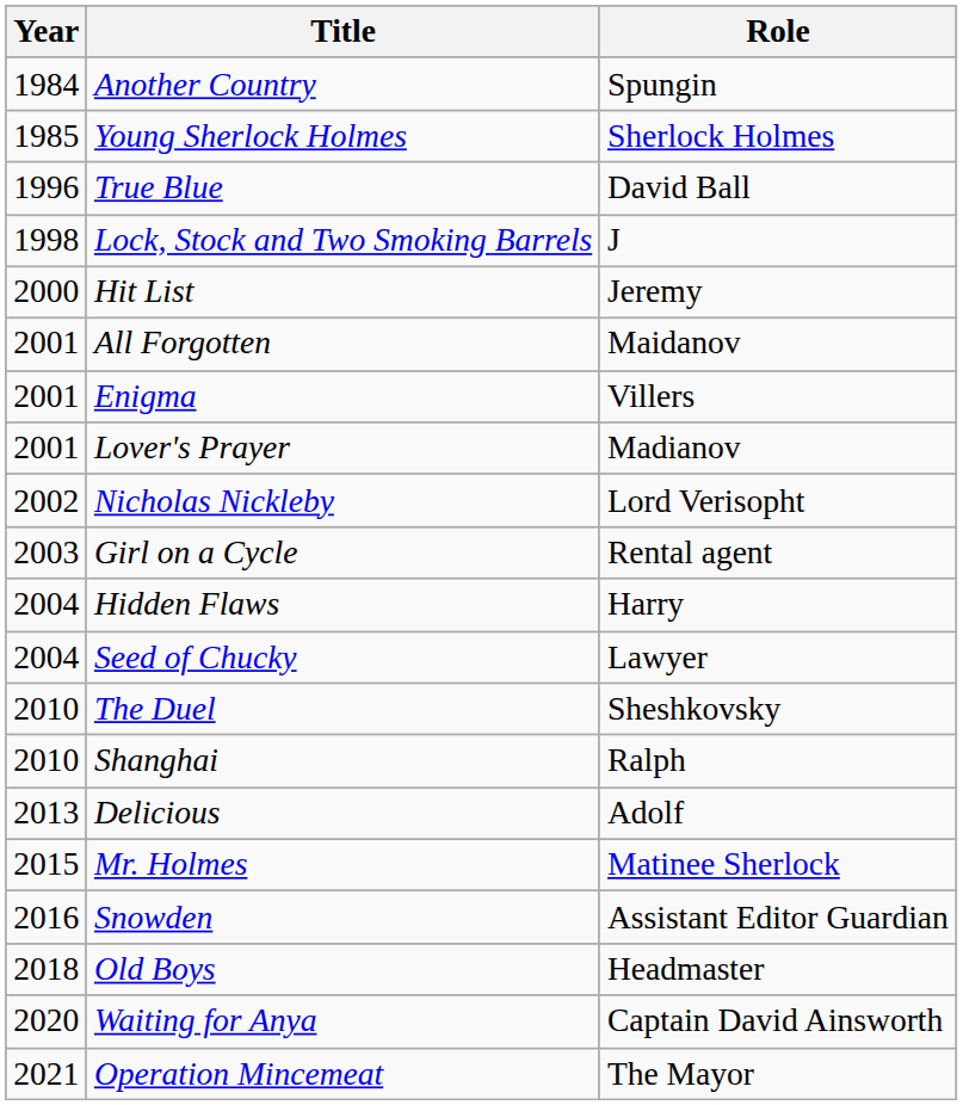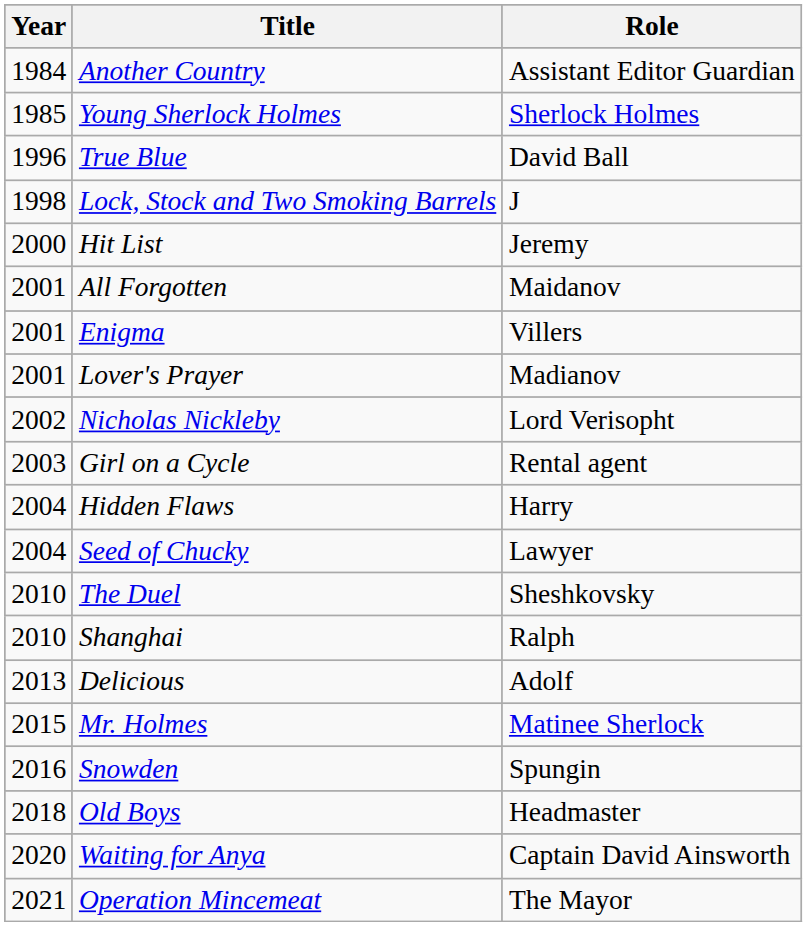 <table class="wikitable">
 <tr>
 <th>Year</th>
 <th>Title</th>
 <th>Role</th>
 </tr>
 <tr>
 <td>1984</td>
 <td><em><a href='#'>Another Country</a></em></td>
-<td>Spungin</td>
+<td>Assistant Editor Guardian</td>
 </tr>
 <tr>
 <td>1985</td>
 <td><em><a href='#'>Young Sherlock Holmes</a></em></td>
 <td><a href='#'>Sherlock Holmes</a></td>
 </tr>
 <tr>
 <td>1996</td>
 <td><em><a href='#'>True Blue</a></em></td>
 <td>David Ball</td>
 </tr>
 <tr>
 <td>1998</td>
 <td><em><a href='#'>Lock, Stock and Two Smoking Barrels</a></em></td>
 <td>J</td>
 </tr>
 <tr>
 <td>2000</td>
 <td><em>Hit List</em></td>
 <td>Jeremy</td>
 </tr>
 <tr>
 <td>2001</td>
 <td><em>All Forgotten</em></td>
 <td>Maidanov</td>
 </tr>
 <tr>
 <td>2001</td>
 <td><em><a href='#'>Enigma</a></em></td>
 <td>Villers</td>
 </tr>
 <tr>
 <td>2001</td>
 <td><em>Lover's Prayer</em></td>
 <td>Madianov</td>
 </tr>
 <tr>
 <td>2002</td>
 <td><em><a href='#'>Nicholas Nickleby</a></em></td>
 <td>Lord Verisopht</td>
 </tr>
 <tr>
 <td>2003</td>
 <td><em>Girl on a Cycle</em></td>
 <td>Rental agent</td>
 </tr>
 <tr>
 <td>2004</td>
 <td><em>Hidden Flaws</em></td>
 <td>Harry</td>
 </tr>
 <tr>
 <td>2004</td>
 <td><em><a href='#'>Seed of Chucky</a></em></td>
 <td>Lawyer</td>
 </tr>
 <tr>
 <td>2010</td>
 <td><em><a href='#'>The Duel</a></em></td>
 <td>Sheshkovsky</td>
 </tr>
 <tr>
 <td>2010</td>
 <td><em>Shanghai</em></td>
 <td>Ralph</td>
 </tr>
 <tr>
 <td>2013</td>
 <td><em>Delicious</em></td>
 <td>Adolf</td>
 </tr>
 <tr>
 <td>2015</td>
 <td><em><a href='#'>Mr. Holmes</a></em></td>
 <td><a href='#'>Matinee Sherlock</a></td>
 </tr>
 <tr>
 <td>2016</td>
 <td><em><a href='#'>Snowden</a></em></td>
-<td>Assistant Editor Guardian</td>
+<td>Spungin</td>
 </tr>
 <tr>
 <td>2018</td>
 <td><em><a href='#'>Old Boys</a></em></td>
 <td>Headmaster</td>
 </tr>
 <tr>
 <td>2020</td>
 <td><em><a href='#'>Waiting for Anya</a></em></td>
 <td>Captain David Ainsworth</td>
 </tr>
 <tr>
 <td>2021</td>
 <td><em><a href='#'>Operation Mincemeat</a></em></td>
 <td>The Mayor</td>
 </tr>
 <tr>
 </tr>
 </table>
